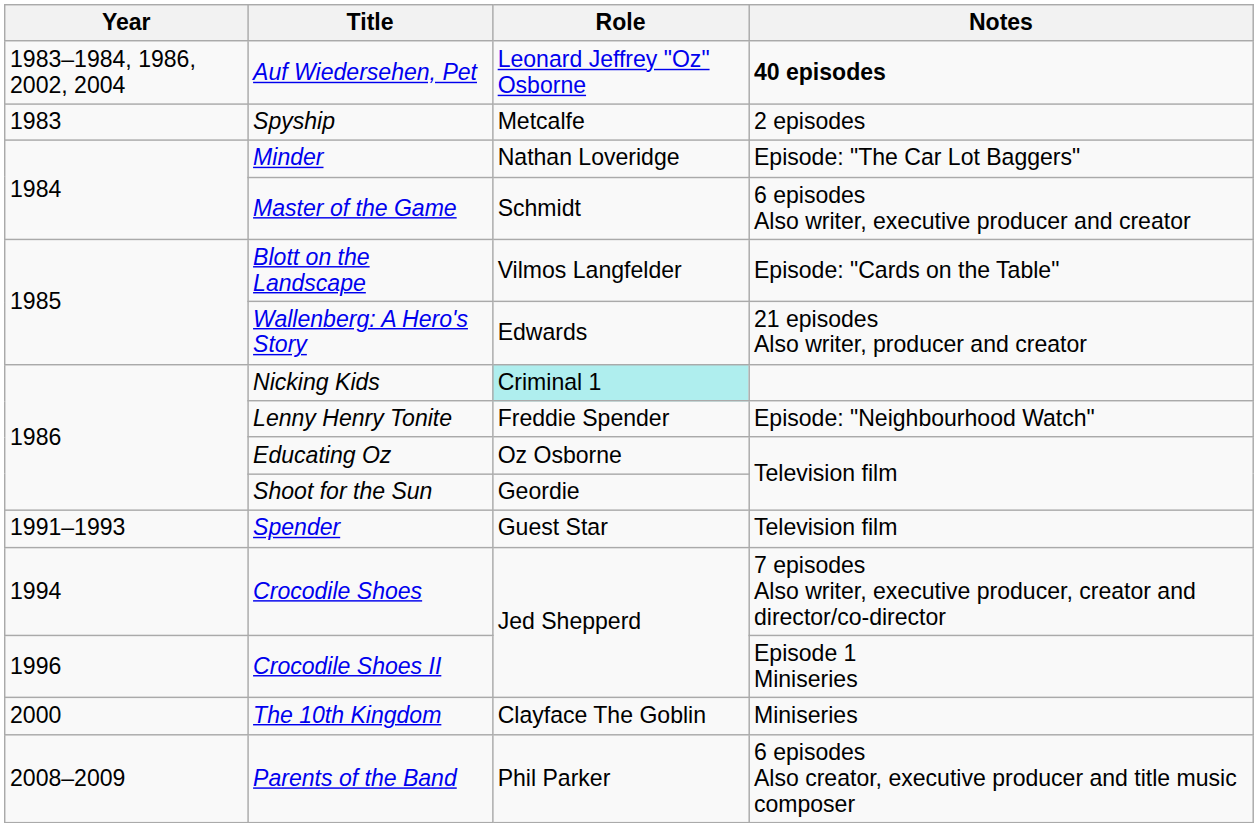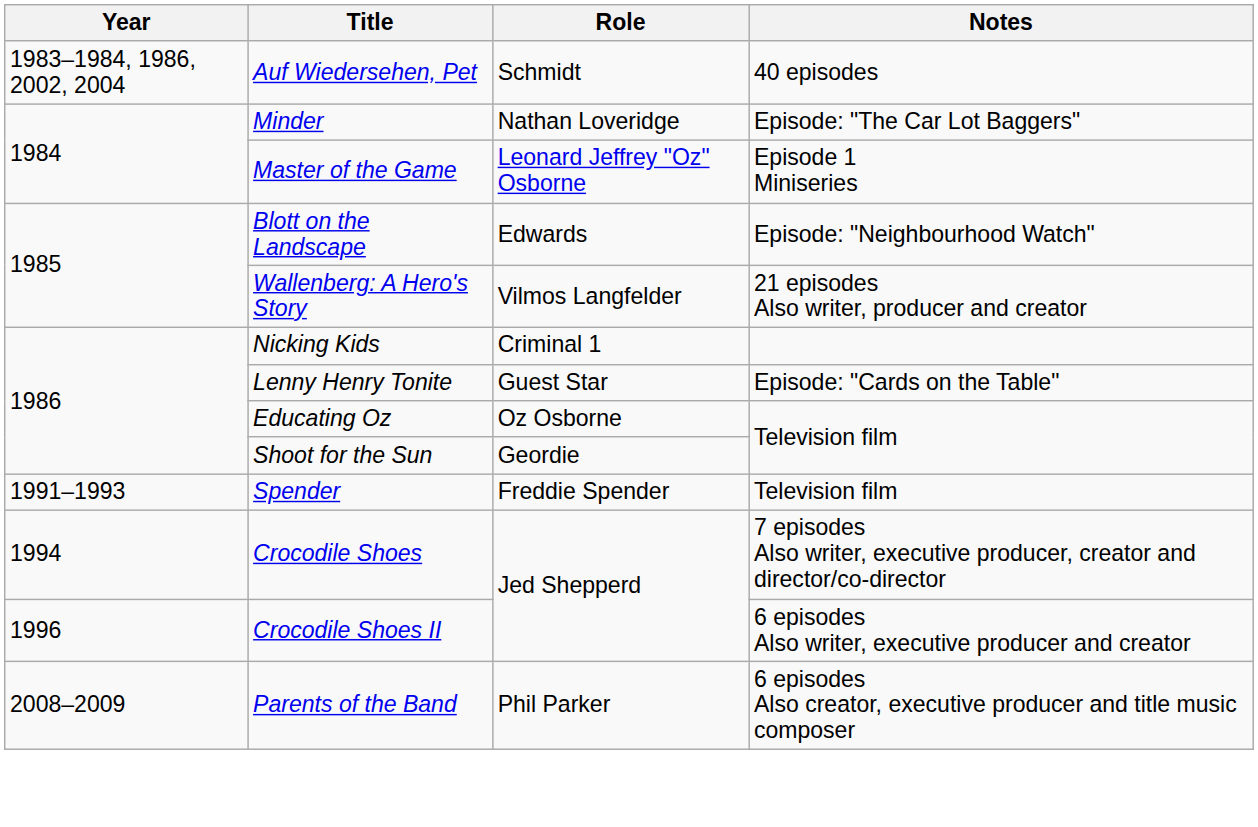 <table class="wikitable">
 <tr>
 <th>Year</th>
 <th>Title</th>
 <th>Role</th>
 <th>Notes</th>
 </tr>
 <tr>
 <td>1983–1984, 1986, 2002, 2004</td>
 <td><em><a href='#'>Auf Wiedersehen, Pet</a></em></td>
-<td><a href='#'>Leonard Jeffrey "Oz" Osborne</a></td>
-<td><strong>40 episodes</strong></td>
-</tr>
-<tr>
-<td>1983</td>
-<td><em>Spyship</em></td>
-<td>Metcalfe</td>
-<td>2 episodes</td>
+<td>Schmidt</td>
+<td>40 episodes</td>
 </tr>
 <tr>
 <td rowspan="2">1984</td>
 <td><em><a href='#'>Minder</a></em></td>
 <td>Nathan Loveridge</td>
 <td>Episode: "The Car Lot Baggers"</td>
 </tr>
 <tr>
 <td><em><a href='#'>Master of the Game</a></em></td>
-<td>Schmidt</td>
-<td>6 episodes<br>Also writer, executive producer and creator</td>
+<td><a href='#'>Leonard Jeffrey "Oz" Osborne</a></td>
+<td>Episode 1<br>Miniseries</td>
 </tr>
 <tr>
 <td rowspan="2">1985</td>
 <td><em><a href='#'>Blott on the Landscape</a></em></td>
-<td>Vilmos Langfelder</td>
-<td>Episode: "Cards on the Table"</td>
+<td>Edwards</td>
+<td>Episode: "Neighbourhood Watch"</td>
 </tr>
 <tr>
 <td><em><a href='#'>Wallenberg: A Hero's Story</a></em></td>
-<td>Edwards</td>
+<td>Vilmos Langfelder</td>
 <td>21 episodes<br>Also writer, producer and creator</td>
 </tr>
 <tr>
 <td rowspan="4">1986</td>
 <td><em>Nicking Kids</em></td>
-<td style="background: paleturquoise;">Criminal 1</td>
+<td>Criminal 1</td>
 <td></td>
 </tr>
 <tr>
 <td><em>Lenny Henry Tonite</em></td>
-<td>Freddie Spender</td>
-<td>Episode: "Neighbourhood Watch"</td>
+<td>Guest Star</td>
+<td>Episode: "Cards on the Table"</td>
 </tr>
 <tr>
 <td><em>Educating Oz</em></td>
 <td>Oz Osborne</td>
 <td rowspan="2">Television film</td>
 </tr>
 <tr>
 <td><em>Shoot for the Sun</em></td>
 <td>Geordie</td>
 </tr>
 <tr>
 <td>1991–1993</td>
 <td><em><a href='#'>Spender</a></em></td>
-<td>Guest Star</td>
+<td>Freddie Spender</td>
 <td>Television film</td>
 </tr>
 <tr>
 <td>1994</td>
 <td><em><a href='#'>Crocodile Shoes</a></em></td>
 <td rowspan="2">Jed Shepperd</td>
 <td>7 episodes<br>Also writer, executive producer, creator and director/co-director</td>
 </tr>
 <tr>
 <td>1996</td>
 <td><em><a href='#'>Crocodile Shoes II</a></em></td>
-<td>Episode 1<br>Miniseries</td>
-</tr>
-<tr>
-<td>2000</td>
-<td><em><a href='#'>The 10th Kingdom</a></em></td>
-<td>Clayface The Goblin</td>
-<td>Miniseries</td>
+<td>6 episodes<br>Also writer, executive producer and creator</td>
 </tr>
 <tr>
 <td>2008–2009</td>
 <td><em><a href='#'>Parents of the Band</a></em></td>
 <td>Phil Parker</td>
 <td>6 episodes<br>Also creator, executive producer and title music composer</td>
 </tr>
 </table>
